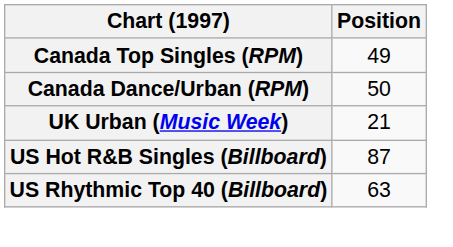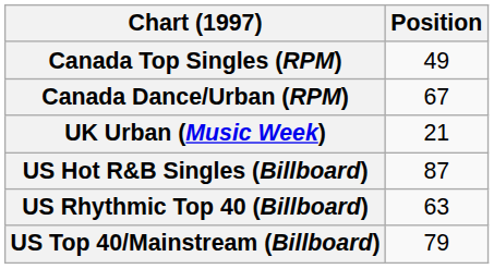 <table class="wikitable sortable plainrowheaders" style="text-align:center">
 <tr>
 <th>Chart (1997)</th>
 <th>Position</th>
 </tr>
 <tr>
 <th scope="row">Canada Top Singles (<em>RPM</em>)</th>
 <td>49</td>
 </tr>
 <tr>
 <th scope="row">Canada Dance/Urban (<em>RPM</em>)</th>
-<td>50</td>
+<td>67</td>
 </tr>
 <tr>
 <th scope="row">UK Urban (<em><a href='#'>Music Week</a></em>)</th>
 <td>21</td>
 </tr>
 <tr>
 <th scope="row">US Hot R&B Singles (<em>Billboard</em>)</th>
 <td>87</td>
 </tr>
 <tr>
 <th scope="row">US Rhythmic Top 40 (<em>Billboard</em>)</th>
 <td>63</td>
 </tr>
+<tr>
+<th scope="row">US Top 40/Mainstream (<em>Billboard</em>)</th>
+<td>79</td>
+</tr>
 </table>
